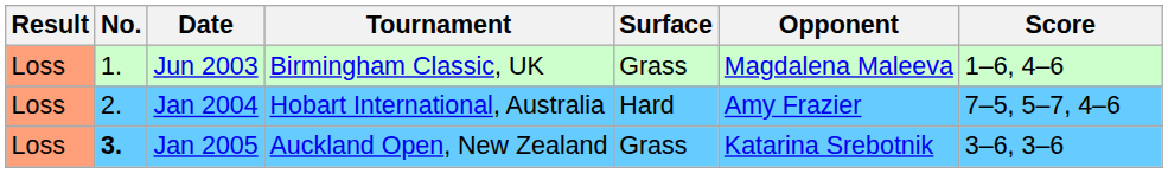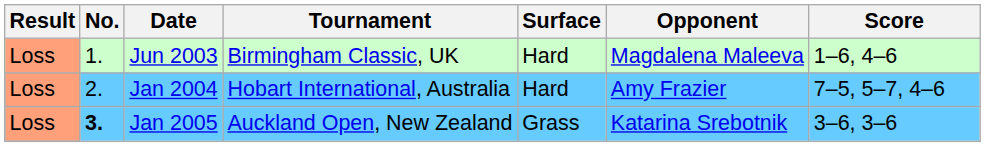 <table class="sortable wikitable">
 <tr>
 <th style="width:40px">Result</th>
 <th>No.</th>
 <th>Date</th>
 <th>Tournament</th>
 <th>Surface</th>
 <th>Opponent</th>
 <th style="width:120px" class="unsortable">Score</th>
 </tr>
 <tr bgcolor=#CCFFCC>
 <td style="background:#ffa07a;">Loss</td>
 <td>1.</td>
 <td><a href='#'>Jun 2003</a></td>
 <td><a href='#'>Birmingham Classic</a>, UK</td>
-<td>Grass</td>
+<td>Hard</td>
 <td> <a href='#'>Magdalena Maleeva</a></td>
 <td>1–6, 4–6</td>
 </tr>
 <tr bgcolor=#66CCFF>
 <td style="background:#ffa07a;">Loss</td>
 <td>2.</td>
 <td><a href='#'>Jan 2004</a></td>
 <td><a href='#'>Hobart International</a>, Australia</td>
 <td>Hard</td>
 <td> <a href='#'>Amy Frazier</a></td>
 <td>7–5, 5–7, 4–6</td>
 </tr>
 <tr bgcolor=#66CCFF>
 <td style="background:#ffa07a;">Loss</td>
 <td><strong>3.</strong></td>
 <td><a href='#'>Jan 2005</a></td>
 <td><a href='#'>Auckland Open</a>, New Zealand</td>
 <td>Grass</td>
 <td> <a href='#'>Katarina Srebotnik</a></td>
 <td>3–6, 3–6</td>
 </tr>
 </table>
